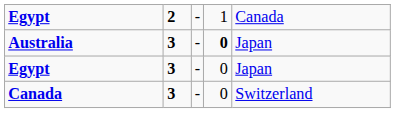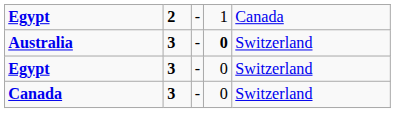 <table class="wikitable">
 <tr>
 <td width=150> <strong><a href='#'>Egypt</a></strong></td>
 <td width=20 align="left"><strong>2</strong></td>
 <td>-</td>
 <td width=20 align="right">1</td>
 <td width=150> <a href='#'>Canada</a></td>
 </tr>
 <tr>
 <td> <strong><a href='#'>Australia</a></strong></td>
 <td align="left"><strong>3</strong></td>
 <td>-</td>
 <td align="right"><strong>0</strong></td>
-<td> <a href='#'>Japan</a></td>
+<td> <a href='#'>Switzerland</a></td>
 </tr>
 <tr>
 <td> <strong><a href='#'>Egypt</a></strong></td>
 <td align="left"><strong>3</strong></td>
 <td>-</td>
 <td align="right">0</td>
-<td> <a href='#'>Japan</a></td>
+<td> <a href='#'>Switzerland</a></td>
 </tr>
 <tr>
 <td> <strong><a href='#'>Canada</a></strong></td>
 <td align="left"><strong>3</strong></td>
 <td>-</td>
 <td align="right">0</td>
 <td> <a href='#'>Switzerland</a></td>
 </tr>
 </table>
